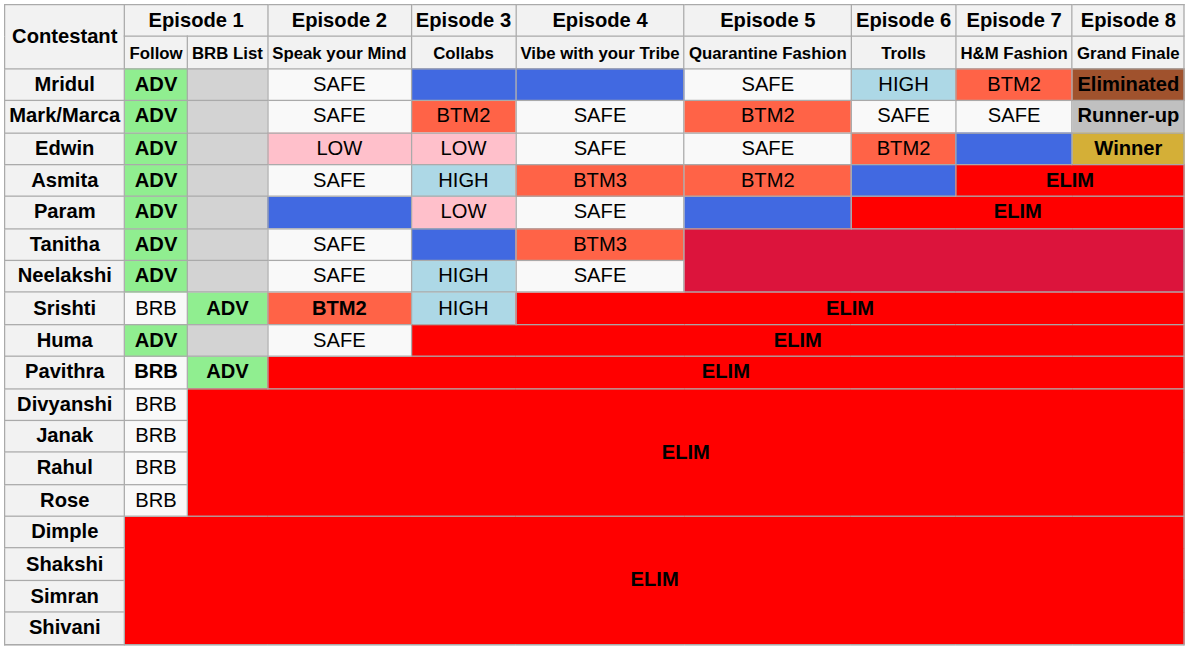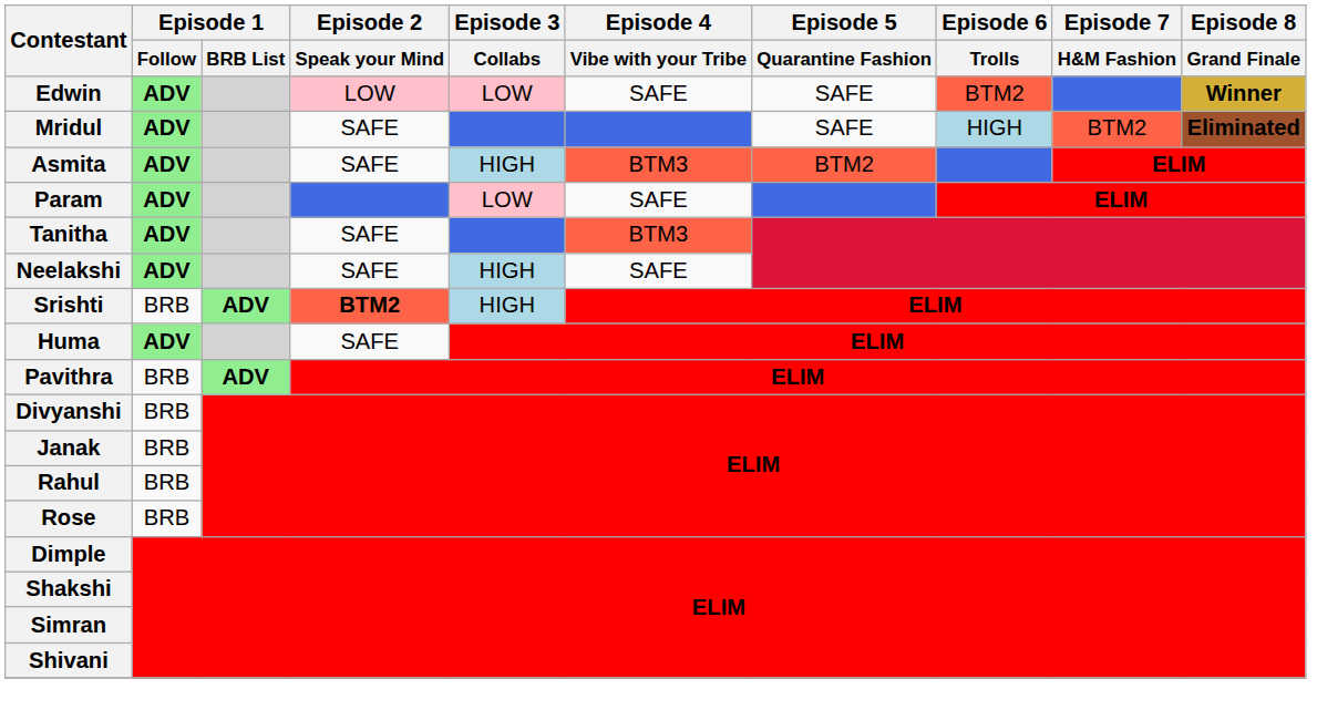 <table class="wikitable" style="text-align:center; font-size:100%;">
 <tr>
 <th rowspan="2">Contestant</th>
 <th colspan="2">Episode 1</th>
 <th>Episode 2</th>
 <th>Episode 3</th>
 <th>Episode 4</th>
 <th>Episode 5</th>
 <th>Episode 6</th>
 <th>Episode 7</th>
 <th>Episode 8</th>
 </tr>
 <tr>
 <th><small>Follow</small></th>
 <th><small>BRB List</small></th>
 <th><small>Speak your Mind</small></th>
 <th><small>Collabs</small></th>
 <th><small>Vibe with your Tribe</small></th>
 <th><small>Quarantine Fashion</small></th>
 <th><small>Trolls</small></th>
 <th><small>H&M Fashion</small></th>
 <th><small>Grand Finale</small></th>
 </tr>
 <tr>
+<th>Edwin</th>
+<td bgcolor="lightgreen"><strong>ADV</strong></td>
+<td bgcolor="lightgrey"></td>
+<td bgcolor="pink">LOW</td>
+<td bgcolor="pink">LOW</td>
+<td>SAFE</td>
+<td>SAFE</td>
+<td bgcolor="tomato">BTM2</td>
+<td bgcolor="royalblue"></td>
+<td bgcolor="#D4AF37"><strong>Winner</strong></td>
+</tr>
+<tr>
 <th>Mridul</th>
 <td bgcolor="lightgreen"><strong>ADV</strong></td>
 <td bgcolor="lightgrey"></td>
 <td>SAFE</td>
 <td bgcolor="royalblue"></td>
 <td bgcolor="royalblue"></td>
 <td>SAFE</td>
 <td bgcolor="lightblue">HIGH</td>
 <td bgcolor="tomato">BTM2</td>
 <td bgcolor="sienna"><strong>Eliminated</strong></td>
-</tr>
-<tr>
-<th>Mark/Marca</th>
-<td bgcolor="lightgreen"><strong>ADV</strong></td>
-<td bgcolor="lightgrey"></td>
-<td>SAFE</td>
-<td bgcolor="tomato">BTM2</td>
-<td>SAFE</td>
-<td bgcolor="tomato">BTM2</td>
-<td>SAFE</td>
-<td>SAFE</td>
-<td bgcolor="silver"><strong>Runner-up</strong></td>
-</tr>
-<tr>
-<th>Edwin</th>
-<td bgcolor="lightgreen"><strong>ADV</strong></td>
-<td bgcolor="lightgrey"></td>
-<td bgcolor="pink">LOW</td>
-<td bgcolor="pink">LOW</td>
-<td>SAFE</td>
-<td>SAFE</td>
-<td bgcolor="tomato">BTM2</td>
-<td bgcolor="royalblue"></td>
-<td bgcolor="#D4AF37"><strong>Winner</strong></td>
 </tr>
 <tr>
 <th>Asmita</th>
 <td bgcolor="lightgreen"><strong>ADV</strong></td>
 <td bgcolor="lightgrey"></td>
 <td>SAFE</td>
 <td bgcolor="lightblue">HIGH</td>
 <td bgcolor="tomato">BTM3</td>
 <td bgcolor="tomato">BTM2</td>
 <td bgcolor="royalblue"></td>
 <td colspan="2" bgcolor="red"><strong>ELIM</strong></td>
 </tr>
 <tr>
 <th>Param</th>
 <td bgcolor="lightgreen"><strong>ADV</strong></td>
 <td bgcolor="lightgrey"></td>
 <td bgcolor="royalblue"></td>
 <td bgcolor="pink">LOW</td>
 <td>SAFE</td>
 <td bgcolor="royalblue"></td>
 <td colspan="3" bgcolor="red"><strong>ELIM</strong></td>
 </tr>
 <tr>
 <th>Tanitha</th>
 <td bgcolor="lightgreen"><strong>ADV</strong></td>
 <td bgcolor="lightgrey"></td>
 <td>SAFE</td>
 <td bgcolor="royalblue"></td>
 <td bgcolor="tomato">BTM3</td>
 <td colspan="4" rowspan="2" bgcolor="crimson"></td>
 </tr>
 <tr>
 <th>Neelakshi</th>
 <td bgcolor="lightgreen"><strong>ADV</strong></td>
 <td bgcolor="lightgrey"></td>
 <td>SAFE</td>
 <td bgcolor="lightblue">HIGH</td>
 <td>SAFE</td>
 </tr>
 <tr>
 <th>Srishti</th>
 <td>BRB</td>
 <td bgcolor="lightgreen"><strong>ADV</strong></td>
 <td bgcolor="tomato"><strong>BTM2</strong></td>
 <td bgcolor="lightblue">HIGH</td>
 <td colspan="5" bgcolor="red"><strong>ELIM</strong></td>
 </tr>
 <tr>
 <th>Huma</th>
 <td bgcolor="lightgreen"><strong>ADV</strong></td>
 <td bgcolor="lightgrey"></td>
 <td>SAFE</td>
 <td colspan="6" bgcolor="red"><strong>ELIM</strong></td>
 </tr>
 <tr>
 <th>Pavithra</th>
-<td><strong>BRB</strong></td>
+<td>BRB</td>
 <td bgcolor="lightgreen"><strong>ADV</strong></td>
 <td colspan="7" bgcolor="red"><strong>ELIM</strong></td>
 </tr>
 <tr>
 <th>Divyanshi</th>
 <td>BRB</td>
 <td colspan="8" rowspan="4" bgcolor="red"><strong>ELIM</strong></td>
 </tr>
 <tr>
 <th>Janak</th>
 <td>BRB</td>
 </tr>
 <tr>
 <th>Rahul</th>
 <td>BRB</td>
 </tr>
 <tr>
 <th>Rose</th>
 <td>BRB</td>
 </tr>
 <tr>
 <th>Dimple</th>
 <td colspan="9" rowspan="4" bgcolor="red"><strong>ELIM</strong></td>
 </tr>
 <tr>
 <th>Shakshi</th>
 </tr>
 <tr>
 <th>Simran</th>
 </tr>
 <tr>
 <th>Shivani</th>
 </tr>
 <tr>
 </tr>
 </table>
